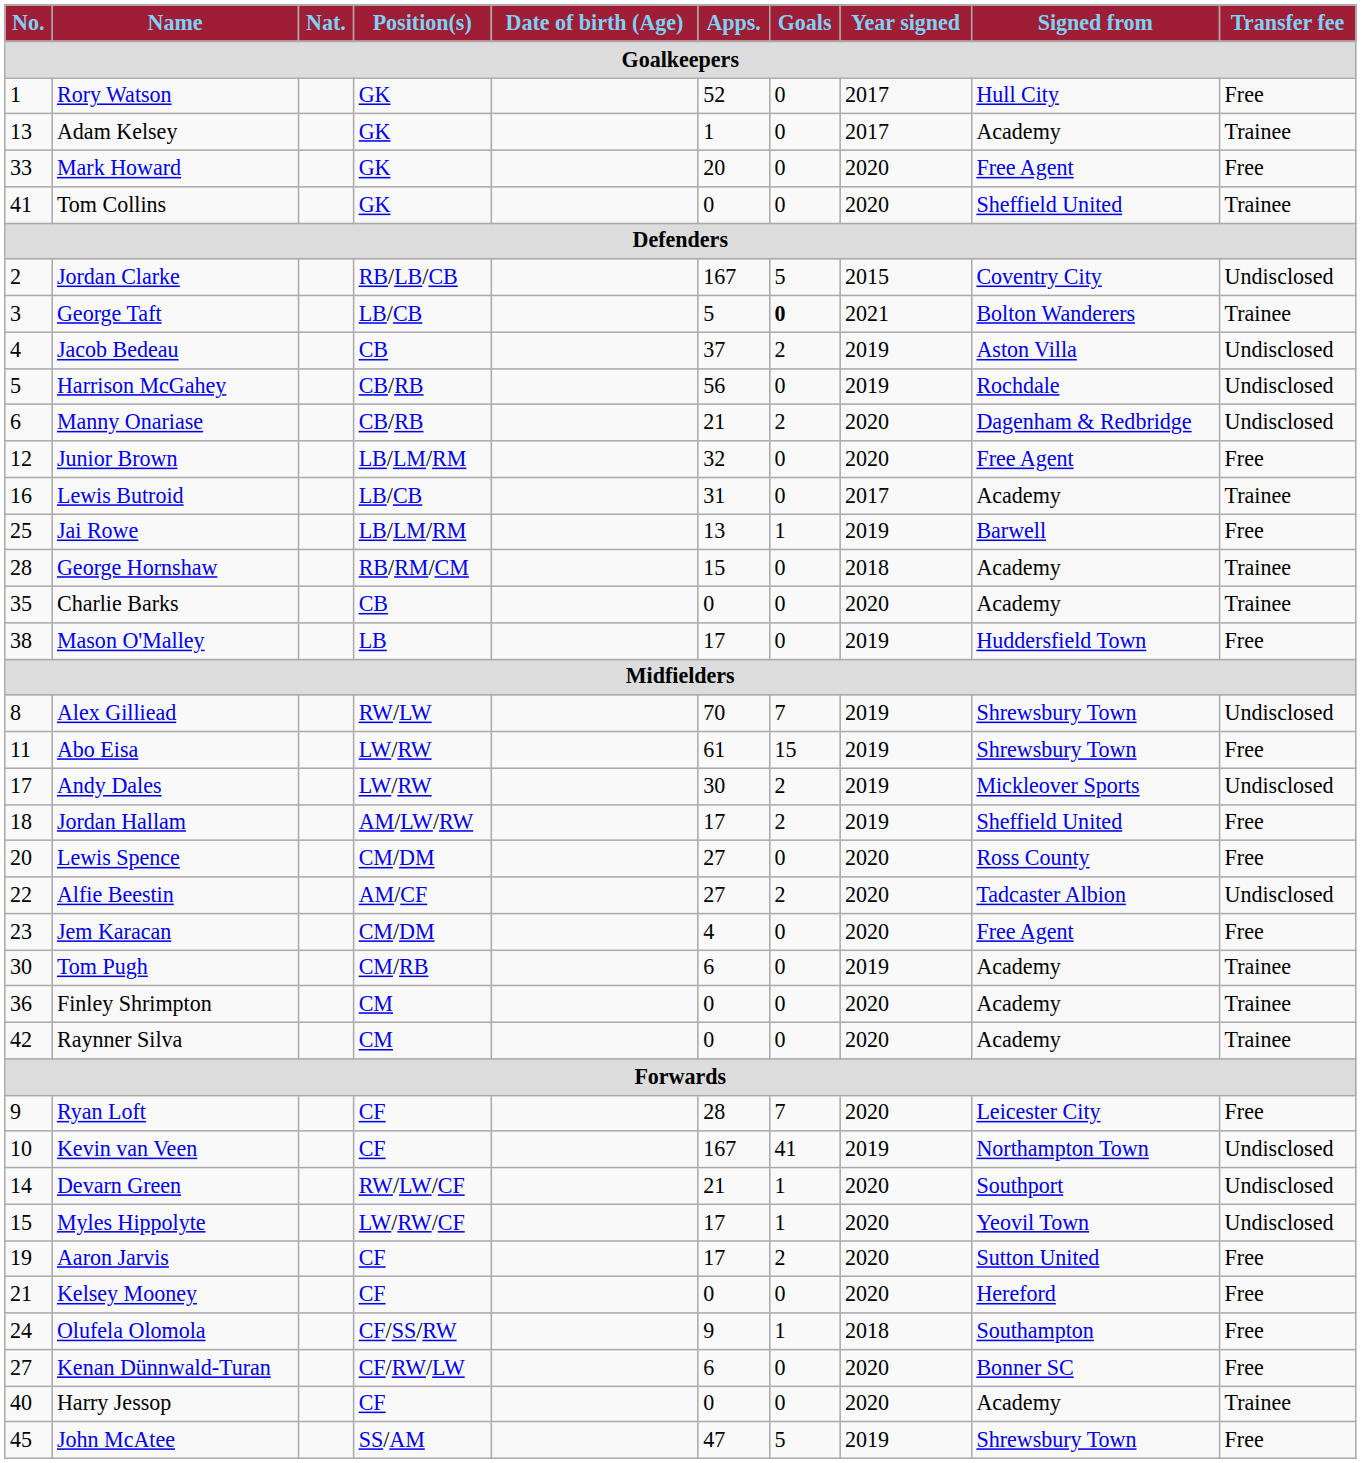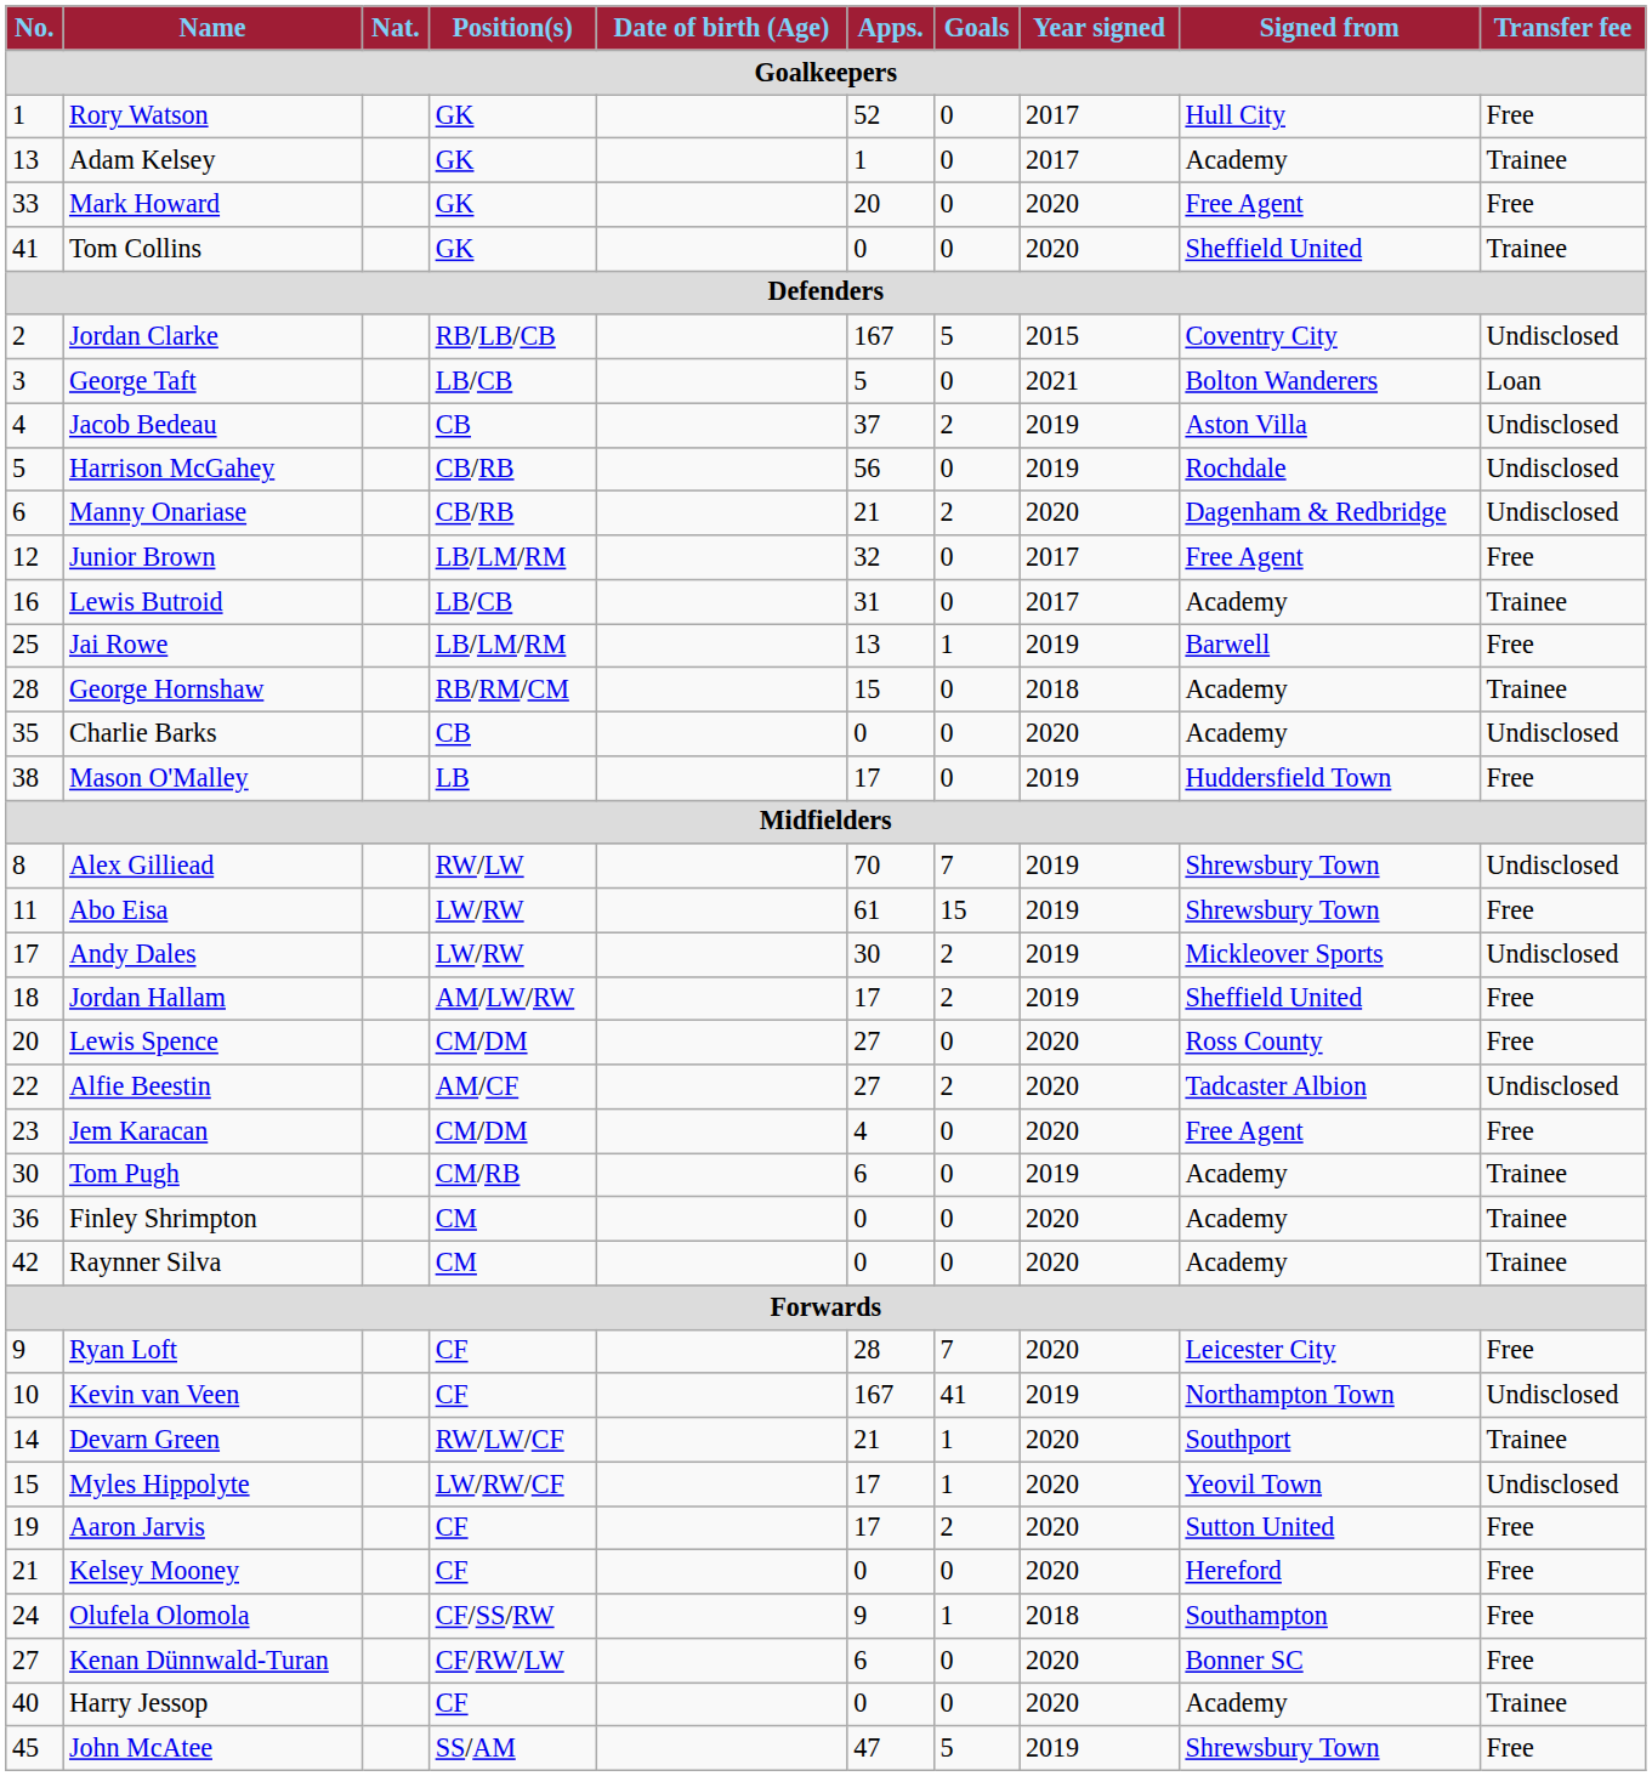 <table class="wikitable" style="font-size:90%;width:100%">
 <tr>
 <th style="background:#9F1D35;color:#7ed1f7">No.</th>
 <th style="background:#9F1D35;color:#7ed1f7">Name</th>
 <th style="background:#9F1D35;color:#7ed1f7">Nat.</th>
 <th style="background:#9F1D35;color:#7ed1f7">Position(s)</th>
 <th style="background:#9F1D35;color:#7ed1f7">Date of birth (Age)</th>
 <th style="background:#9F1D35;color:#7ed1f7">Apps.</th>
 <th style="background:#9F1D35;color:#7ed1f7">Goals</th>
 <th style="background:#9F1D35;color:#7ed1f7">Year signed</th>
 <th style="background:#9F1D35;color:#7ed1f7">Signed from</th>
 <th style="background:#9F1D35;color:#7ed1f7">Transfer fee</th>
 </tr>
 <tr>
 <th colspan=11 style="background:#dcdcdc">Goalkeepers</th>
 </tr>
 <tr>
 <td>1</td>
 <td><a href='#'>Rory Watson</a></td>
 <td></td>
 <td><a href='#'>GK</a></td>
 <td></td>
 <td>52</td>
 <td>0</td>
 <td>2017</td>
 <td> <a href='#'>Hull City</a></td>
 <td>Free</td>
 </tr>
 <tr>
 <td>13</td>
 <td>Adam Kelsey</td>
 <td></td>
 <td><a href='#'>GK</a></td>
 <td></td>
 <td>1</td>
 <td>0</td>
 <td>2017</td>
 <td>Academy</td>
 <td>Trainee</td>
 </tr>
 <tr>
 <td>33</td>
 <td><a href='#'>Mark Howard</a></td>
 <td></td>
 <td><a href='#'>GK</a></td>
 <td></td>
 <td>20</td>
 <td>0</td>
 <td>2020</td>
 <td><a href='#'>Free Agent</a></td>
 <td>Free</td>
 </tr>
 <tr>
 <td>41</td>
 <td>Tom Collins</td>
 <td></td>
 <td><a href='#'>GK</a></td>
 <td></td>
 <td>0</td>
 <td>0</td>
 <td>2020</td>
 <td> <a href='#'>Sheffield United</a></td>
 <td>Trainee</td>
 </tr>
 <tr>
 <th colspan=11 style="background:#dcdcdc">Defenders</th>
 </tr>
 <tr>
 <td>2</td>
 <td><a href='#'>Jordan Clarke</a></td>
 <td></td>
 <td><a href='#'>RB</a>/<a href='#'>LB</a>/<a href='#'>CB</a></td>
 <td></td>
 <td>167</td>
 <td>5</td>
 <td>2015</td>
 <td> <a href='#'>Coventry City</a></td>
 <td>Undisclosed</td>
 </tr>
 <tr>
 <td>3</td>
 <td><a href='#'>George Taft</a></td>
 <td></td>
 <td><a href='#'>LB</a>/<a href='#'>CB</a></td>
 <td></td>
 <td>5</td>
-<td><strong>0</strong></td>
+<td>0</td>
 <td>2021</td>
 <td> <a href='#'>Bolton Wanderers</a></td>
-<td>Trainee</td>
+<td>Loan</td>
 </tr>
 <tr>
 <td>4</td>
 <td><a href='#'>Jacob Bedeau</a></td>
 <td></td>
 <td><a href='#'>CB</a></td>
 <td></td>
 <td>37</td>
 <td>2</td>
 <td>2019</td>
 <td> <a href='#'>Aston Villa</a></td>
 <td>Undisclosed</td>
 </tr>
 <tr>
 <td>5</td>
 <td><a href='#'>Harrison McGahey</a></td>
 <td></td>
 <td><a href='#'>CB</a>/<a href='#'>RB</a></td>
 <td></td>
 <td>56</td>
 <td>0</td>
 <td>2019</td>
 <td> <a href='#'>Rochdale</a></td>
 <td>Undisclosed</td>
 </tr>
 <tr>
 <td>6</td>
 <td><a href='#'>Manny Onariase</a></td>
 <td></td>
 <td><a href='#'>CB</a>/<a href='#'>RB</a></td>
 <td></td>
 <td>21</td>
 <td>2</td>
 <td>2020</td>
 <td> <a href='#'>Dagenham & Redbridge</a></td>
 <td>Undisclosed</td>
 </tr>
 <tr>
 <td>12</td>
 <td><a href='#'>Junior Brown</a></td>
 <td></td>
 <td><a href='#'>LB</a>/<a href='#'>LM</a>/<a href='#'>RM</a></td>
 <td></td>
 <td>32</td>
 <td>0</td>
-<td>2020</td>
+<td>2017</td>
 <td><a href='#'>Free Agent</a></td>
 <td>Free</td>
 </tr>
 <tr>
 <td>16</td>
 <td><a href='#'>Lewis Butroid</a></td>
 <td></td>
 <td><a href='#'>LB</a>/<a href='#'>CB</a></td>
 <td></td>
 <td>31</td>
 <td>0</td>
 <td>2017</td>
 <td>Academy</td>
 <td>Trainee</td>
 </tr>
 <tr>
 <td>25</td>
 <td><a href='#'>Jai Rowe</a></td>
 <td></td>
 <td><a href='#'>LB</a>/<a href='#'>LM</a>/<a href='#'>RM</a></td>
 <td></td>
 <td>13</td>
 <td>1</td>
 <td>2019</td>
 <td> <a href='#'>Barwell</a></td>
 <td>Free</td>
 </tr>
 <tr>
 <td>28</td>
 <td><a href='#'>George Hornshaw</a></td>
 <td></td>
 <td><a href='#'>RB</a>/<a href='#'>RM</a>/<a href='#'>CM</a></td>
 <td></td>
 <td>15</td>
 <td>0</td>
 <td>2018</td>
 <td>Academy</td>
 <td>Trainee</td>
 </tr>
 <tr>
 <td>35</td>
 <td>Charlie Barks</td>
 <td></td>
 <td><a href='#'>CB</a></td>
 <td></td>
 <td>0</td>
 <td>0</td>
 <td>2020</td>
 <td>Academy</td>
-<td>Trainee</td>
+<td>Undisclosed</td>
 </tr>
 <tr>
 <td>38</td>
 <td><a href='#'>Mason O'Malley</a></td>
 <td></td>
 <td><a href='#'>LB</a></td>
 <td></td>
 <td>17</td>
 <td>0</td>
 <td>2019</td>
 <td><a href='#'>Huddersfield Town</a></td>
 <td>Free</td>
 </tr>
 <tr>
 <th colspan=11 style="background:#dcdcdc">Midfielders</th>
 </tr>
 <tr>
 <td>8</td>
 <td><a href='#'>Alex Gilliead</a></td>
 <td></td>
 <td><a href='#'>RW</a>/<a href='#'>LW</a></td>
 <td></td>
 <td>70</td>
 <td>7</td>
 <td>2019</td>
 <td> <a href='#'>Shrewsbury Town</a></td>
 <td>Undisclosed</td>
 </tr>
 <tr>
 <td>11</td>
 <td><a href='#'>Abo Eisa</a></td>
 <td></td>
 <td><a href='#'>LW</a>/<a href='#'>RW</a></td>
 <td></td>
 <td>61</td>
 <td>15</td>
 <td>2019</td>
 <td> <a href='#'>Shrewsbury Town</a></td>
 <td>Free</td>
 </tr>
 <tr>
 <td>17</td>
 <td><a href='#'>Andy Dales</a></td>
 <td></td>
 <td><a href='#'>LW</a>/<a href='#'>RW</a></td>
 <td></td>
 <td>30</td>
 <td>2</td>
 <td>2019</td>
 <td> <a href='#'>Mickleover Sports</a></td>
 <td>Undisclosed</td>
 </tr>
 <tr>
 <td>18</td>
 <td><a href='#'>Jordan Hallam</a></td>
 <td></td>
 <td><a href='#'>AM</a>/<a href='#'>LW</a>/<a href='#'>RW</a></td>
 <td></td>
 <td>17</td>
 <td>2</td>
 <td>2019</td>
 <td> <a href='#'>Sheffield United</a></td>
 <td>Free</td>
 </tr>
 <tr>
 <td>20</td>
 <td><a href='#'>Lewis Spence</a></td>
 <td></td>
 <td><a href='#'>CM</a>/<a href='#'>DM</a></td>
 <td></td>
 <td>27</td>
 <td>0</td>
 <td>2020</td>
 <td> <a href='#'>Ross County</a></td>
 <td>Free</td>
 </tr>
 <tr>
 <td>22</td>
 <td><a href='#'>Alfie Beestin</a></td>
 <td></td>
 <td><a href='#'>AM</a>/<a href='#'>CF</a></td>
 <td></td>
 <td>27</td>
 <td>2</td>
 <td>2020</td>
 <td> <a href='#'>Tadcaster Albion</a></td>
 <td>Undisclosed</td>
 </tr>
 <tr>
 <td>23</td>
 <td><a href='#'>Jem Karacan</a></td>
 <td></td>
 <td><a href='#'>CM</a>/<a href='#'>DM</a></td>
 <td></td>
 <td>4</td>
 <td>0</td>
 <td>2020</td>
 <td><a href='#'>Free Agent</a></td>
 <td>Free</td>
 </tr>
 <tr>
 <td>30</td>
 <td><a href='#'>Tom Pugh</a></td>
 <td></td>
 <td><a href='#'>CM</a>/<a href='#'>RB</a></td>
 <td></td>
 <td>6</td>
 <td>0</td>
 <td>2019</td>
 <td>Academy</td>
 <td>Trainee</td>
 </tr>
 <tr>
 <td>36</td>
 <td>Finley Shrimpton</td>
 <td></td>
 <td><a href='#'>CM</a></td>
 <td></td>
 <td>0</td>
 <td>0</td>
 <td>2020</td>
 <td>Academy</td>
 <td>Trainee</td>
 </tr>
 <tr>
 <td>42</td>
 <td>Raynner Silva</td>
 <td></td>
 <td><a href='#'>CM</a></td>
 <td></td>
 <td>0</td>
 <td>0</td>
 <td>2020</td>
 <td>Academy</td>
 <td>Trainee</td>
 </tr>
 <tr>
 <th colspan=11 style="background:#dcdcdc">Forwards</th>
 </tr>
 <tr>
 <td>9</td>
 <td><a href='#'>Ryan Loft</a></td>
 <td></td>
 <td><a href='#'>CF</a></td>
 <td></td>
 <td>28</td>
 <td>7</td>
 <td>2020</td>
 <td> <a href='#'>Leicester City</a></td>
 <td>Free</td>
 </tr>
 <tr>
 <td>10</td>
 <td><a href='#'>Kevin van Veen</a></td>
 <td></td>
 <td><a href='#'>CF</a></td>
 <td></td>
 <td>167</td>
 <td>41</td>
 <td>2019</td>
 <td> <a href='#'>Northampton Town</a></td>
 <td>Undisclosed</td>
 </tr>
 <tr>
 <td>14</td>
 <td><a href='#'>Devarn Green</a></td>
 <td></td>
 <td><a href='#'>RW</a>/<a href='#'>LW</a>/<a href='#'>CF</a></td>
 <td></td>
 <td>21</td>
 <td>1</td>
 <td>2020</td>
 <td> <a href='#'>Southport</a></td>
-<td>Undisclosed</td>
+<td>Trainee</td>
 </tr>
 <tr>
 <td>15</td>
 <td><a href='#'>Myles Hippolyte</a></td>
 <td></td>
 <td><a href='#'>LW</a>/<a href='#'>RW</a>/<a href='#'>CF</a></td>
 <td></td>
 <td>17</td>
 <td>1</td>
 <td>2020</td>
 <td> <a href='#'>Yeovil Town</a></td>
 <td>Undisclosed</td>
 </tr>
 <tr>
 <td>19</td>
 <td><a href='#'>Aaron Jarvis</a></td>
 <td></td>
 <td><a href='#'>CF</a></td>
 <td></td>
 <td>17</td>
 <td>2</td>
 <td>2020</td>
 <td> <a href='#'>Sutton United</a></td>
 <td>Free</td>
 </tr>
 <tr>
 <td>21</td>
 <td><a href='#'>Kelsey Mooney</a></td>
 <td></td>
 <td><a href='#'>CF</a></td>
 <td></td>
 <td>0</td>
 <td>0</td>
 <td>2020</td>
 <td> <a href='#'>Hereford</a></td>
 <td>Free</td>
 </tr>
 <tr>
 <td>24</td>
 <td><a href='#'>Olufela Olomola</a></td>
 <td></td>
 <td><a href='#'>CF</a>/<a href='#'>SS</a>/<a href='#'>RW</a></td>
 <td></td>
 <td>9</td>
 <td>1</td>
 <td>2018</td>
 <td> <a href='#'>Southampton</a></td>
 <td>Free</td>
 </tr>
 <tr>
 <td>27</td>
 <td><a href='#'>Kenan Dünnwald-Turan</a></td>
 <td></td>
 <td><a href='#'>CF</a>/<a href='#'>RW</a>/<a href='#'>LW</a></td>
 <td></td>
 <td>6</td>
 <td>0</td>
 <td>2020</td>
 <td> <a href='#'>Bonner SC</a></td>
 <td>Free</td>
 </tr>
 <tr>
 <td>40</td>
 <td>Harry Jessop</td>
 <td></td>
 <td><a href='#'>CF</a></td>
 <td></td>
 <td>0</td>
 <td>0</td>
 <td>2020</td>
 <td>Academy</td>
 <td>Trainee</td>
 </tr>
 <tr>
 <td>45</td>
 <td><a href='#'>John McAtee</a></td>
 <td></td>
 <td><a href='#'>SS</a>/<a href='#'>AM</a></td>
 <td></td>
 <td>47</td>
 <td>5</td>
 <td>2019</td>
 <td> <a href='#'>Shrewsbury Town</a></td>
 <td>Free</td>
 </tr>
 </table>
